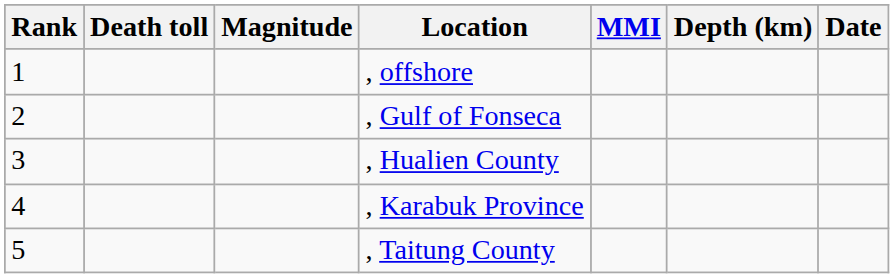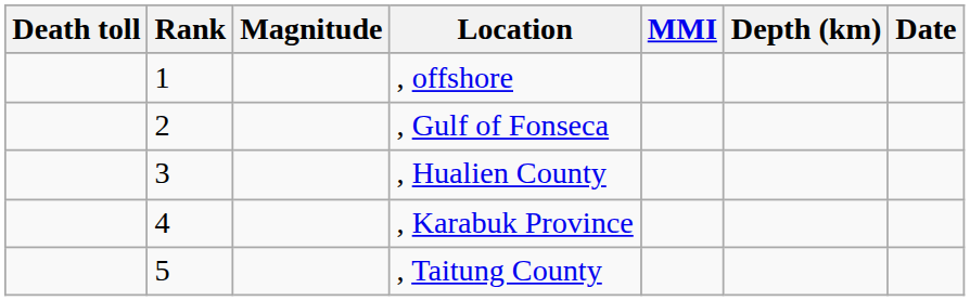 <table class="sortable wikitable" style="font-size:100%;">
 <tr>
+<th>Death toll</th>
 <th>Rank</th>
-<th>Death toll</th>
 <th>Magnitude</th>
 <th>Location</th>
 <th><a href='#'>MMI</a></th>
 <th>Depth (km)</th>
 <th>Date</th>
 </tr>
 <tr>
+<td></td>
 <td>1</td>
-<td></td>
 <td></td>
 <td>, <a href='#'>offshore</a></td>
 <td></td>
 <td></td>
 <td></td>
 </tr>
 <tr>
+<td></td>
 <td>2</td>
-<td></td>
 <td></td>
 <td>, <a href='#'>Gulf of Fonseca</a></td>
 <td></td>
 <td></td>
 <td></td>
 </tr>
 <tr>
+<td></td>
 <td>3</td>
-<td></td>
 <td></td>
 <td>, <a href='#'>Hualien County</a></td>
 <td></td>
 <td></td>
 <td></td>
 </tr>
 <tr>
+<td></td>
 <td>4</td>
-<td></td>
 <td></td>
 <td>, <a href='#'>Karabuk Province</a></td>
 <td></td>
 <td></td>
 <td></td>
 </tr>
 <tr>
+<td></td>
 <td>5</td>
-<td></td>
 <td></td>
 <td>, <a href='#'>Taitung County</a></td>
 <td></td>
 <td></td>
 <td></td>
 </tr>
 </table>
